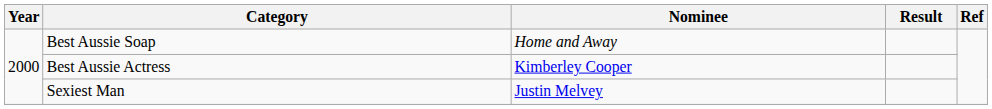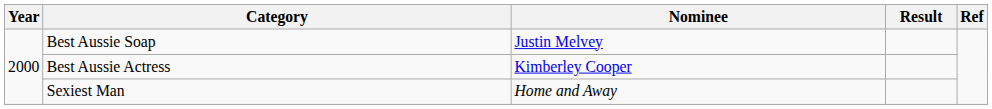 <table class="wikitable">
 <tr>
 <th>Year</th>
 <th width="470">Category</th>
 <th width="375">Nominee</th>
 <th width="65">Result</th>
 <th>Ref</th>
 </tr>
 <tr>
 <td rowspan="3">2000</td>
 <td>Best Aussie Soap</td>
-<td><em>Home and Away</em></td>
+<td><a href='#'>Justin Melvey</a></td>
 <td></td>
 <td align="center" rowspan="3"></td>
 </tr>
 <tr>
 <td>Best Aussie Actress</td>
 <td><a href='#'>Kimberley Cooper</a></td>
 <td></td>
 </tr>
 <tr>
 <td>Sexiest Man</td>
-<td><a href='#'>Justin Melvey</a></td>
+<td><em>Home and Away</em></td>
 <td></td>
 </tr>
 <tr>
 </tr>
 </table>
